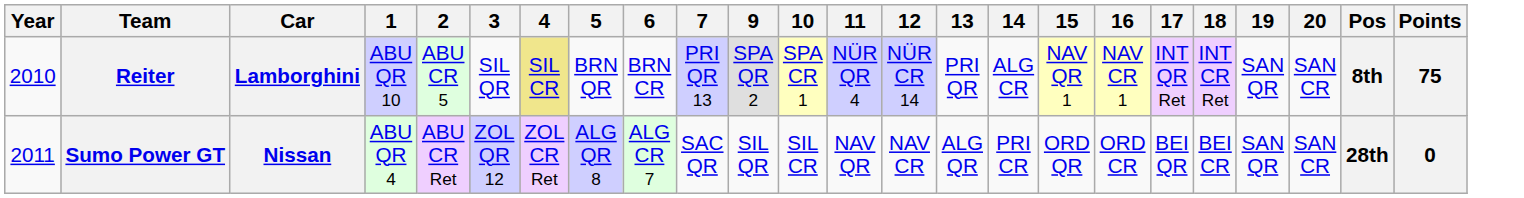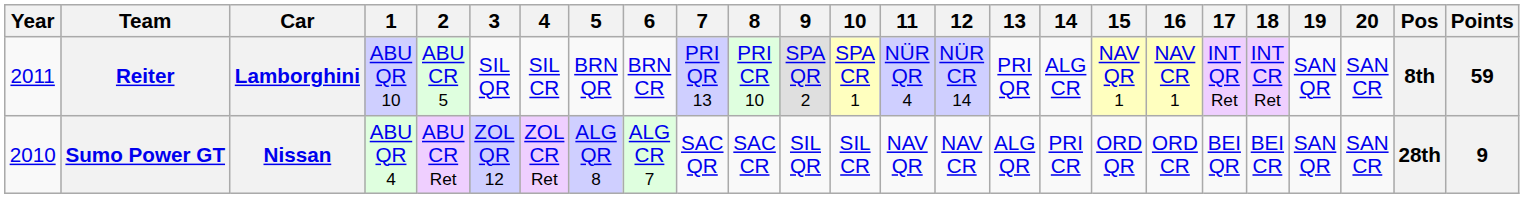 <table class="wikitable" border="1" style="text-align:center; font-size:85%;">
 <tr>
 <th>Year</th>
 <th>Team</th>
 <th>Car</th>
 <th>1</th>
 <th>2</th>
 <th>3</th>
 <th>4</th>
 <th>5</th>
 <th>6</th>
 <th>7</th>
+<th>8</th>
 <th>9</th>
 <th>10</th>
 <th>11</th>
 <th>12</th>
 <th>13</th>
 <th>14</th>
 <th>15</th>
 <th>16</th>
 <th>17</th>
 <th>18</th>
 <th>19</th>
 <th>20</th>
 <th>Pos</th>
 <th>Points</th>
 </tr>
 <tr>
-<td><a href='#'>2010</a></td>
+<td><a href='#'>2011</a></td>
 <th nowrap><a href='#'>Reiter</a></th>
 <th><a href='#'>Lamborghini</a></th>
 <td style="background:#CFCFFF;"><a href='#'>ABU<br>QR</a><br><small>10<br></small></td>
 <td style="background:#DFFFDF;"><a href='#'>ABU<br>CR</a><br><small>5<br></small></td>
 <td><a href='#'>SIL<br>QR</a></td>
-<td style="background: khaki;"><a href='#'>SIL<br>CR</a></td>
+<td><a href='#'>SIL<br>CR</a></td>
 <td><a href='#'>BRN<br>QR</a></td>
 <td><a href='#'>BRN<br>CR</a></td>
 <td style="background:#CFCFFF;"><a href='#'>PRI<br>QR</a><br><small>13<br></small></td>
+<td style="background:#DFFFDF;"><a href='#'>PRI<br>CR</a><br><small>10<br></small></td>
 <td style="background:#DFDFDF;"><a href='#'>SPA<br>QR</a><br><small>2<br></small></td>
 <td style="background:#FFFFBF;"><a href='#'>SPA<br>CR</a><br><small>1<br></small></td>
 <td style="background:#CFCFFF;"><a href='#'>NÜR<br>QR</a><br><small>4<br></small></td>
 <td style="background:#CFCFFF;"><a href='#'>NÜR<br>CR</a><br><small>14<br></small></td>
 <td><a href='#'>PRI<br>QR</a></td>
 <td><a href='#'>ALG<br>CR</a></td>
 <td style="background:#FFFFBF;"><a href='#'>NAV<br>QR</a><br><small>1<br></small></td>
 <td style="background:#FFFFBF;"><a href='#'>NAV<br>CR</a><br><small>1<br></small></td>
 <td style="background:#EFCFFF;"><a href='#'>INT<br>QR</a><br><small>Ret<br></small></td>
 <td style="background:#EFCFFF;"><a href='#'>INT<br>CR</a><br><small>Ret<br></small></td>
 <td><a href='#'>SAN<br>QR</a></td>
 <td><a href='#'>SAN<br>CR</a></td>
 <th>8th</th>
-<th>75</th>
+<th>59</th>
 </tr>
 <tr>
-<td><a href='#'>2011</a></td>
+<td><a href='#'>2010</a></td>
 <th nowrap><a href='#'>Sumo Power GT</a></th>
 <th><a href='#'>Nissan</a></th>
 <td style="background:#DFFFDF;"><a href='#'>ABU<br>QR</a><br><small>4<br></small></td>
 <td style="background:#EFCFFF;"><a href='#'>ABU<br>CR</a><br><small>Ret<br></small></td>
 <td style="background:#CFCFFF;"><a href='#'>ZOL<br>QR</a><br><small>12<br></small></td>
 <td style="background:#EFCFFF;"><a href='#'>ZOL<br>CR</a><br><small>Ret<br></small></td>
 <td style="background:#CFCFFF;"><a href='#'>ALG<br>QR</a><br><small>8<br></small></td>
 <td style="background:#DFFFDF;"><a href='#'>ALG<br>CR</a><br><small>7<br></small></td>
 <td><a href='#'>SAC<br>QR</a></td>
+<td><a href='#'>SAC<br>CR</a></td>
 <td><a href='#'>SIL<br>QR</a></td>
 <td><a href='#'>SIL<br>CR</a></td>
 <td><a href='#'>NAV<br>QR</a></td>
 <td><a href='#'>NAV<br>CR</a></td>
 <td><a href='#'>ALG<br>QR</a></td>
 <td><a href='#'>PRI<br>CR</a></td>
 <td><a href='#'>ORD<br>QR</a></td>
 <td><a href='#'>ORD<br>CR</a></td>
 <td><a href='#'>BEI<br>QR</a></td>
 <td><a href='#'>BEI<br>CR</a></td>
 <td><a href='#'>SAN<br>QR</a></td>
 <td><a href='#'>SAN<br>CR</a></td>
 <th>28th</th>
-<th>0</th>
+<th>9</th>
 </tr>
 </table>
